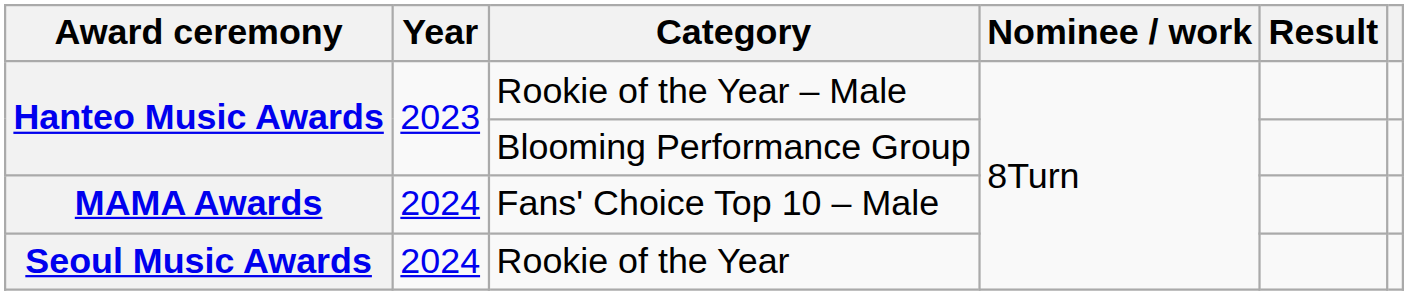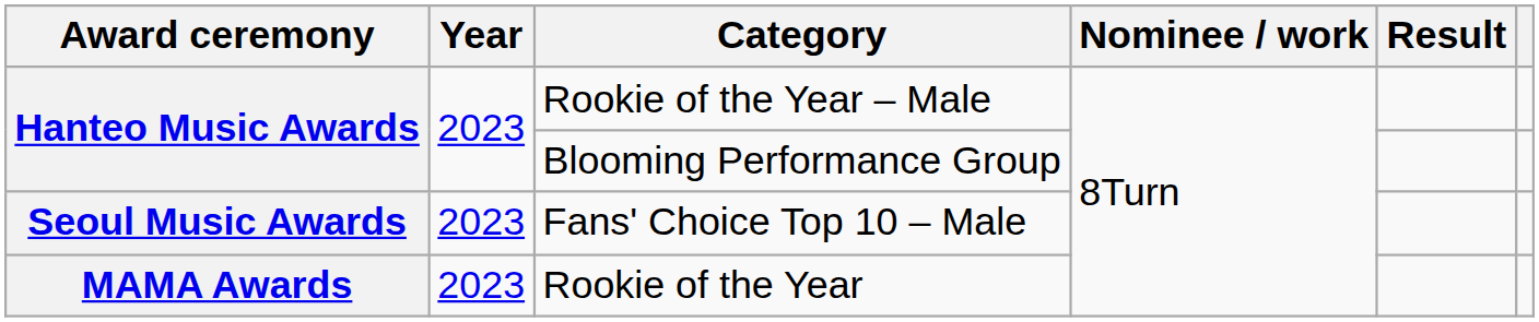 <table class="wikitable sortable plainrowheaders">
 <tr>
 <th scope="col">Award ceremony</th>
 <th scope="col">Year</th>
 <th scope="col">Category</th>
 <th scope="col">Nominee / work</th>
 <th scope="col">Result</th>
 <th scope="col" class="unsortable"></th>
 </tr>
 <tr>
 <th scope="row" rowspan="2"><a href='#'>Hanteo Music Awards</a></th>
 <td style="text-align:center" rowspan="2"><a href='#'>2023</a></td>
 <td>Rookie of the Year – Male</td>
 <td rowspan="4">8Turn</td>
 <td></td>
 <td style="text-align:center"></td>
 </tr>
 <tr>
 <td>Blooming Performance Group</td>
 <td></td>
 <td style="text-align:center"></td>
 </tr>
 <tr>
-<th scope="row"><a href='#'>MAMA Awards</a></th>
-<td style="text-align:center"><a href='#'>2024</a></td>
+<th scope="row"><a href='#'>Seoul Music Awards</a></th>
+<td style="text-align:center"><a href='#'>2023</a></td>
 <td>Fans' Choice Top 10 – Male</td>
 <td></td>
 <td style="text-align:center"></td>
 </tr>
 <tr>
-<th scope="row"><a href='#'>Seoul Music Awards</a></th>
-<td style="text-align:center"><a href='#'>2024</a></td>
+<th scope="row"><a href='#'>MAMA Awards</a></th>
+<td style="text-align:center"><a href='#'>2023</a></td>
 <td>Rookie of the Year</td>
 <td></td>
 <td style="text-align:center"></td>
 </tr>
 </table>
